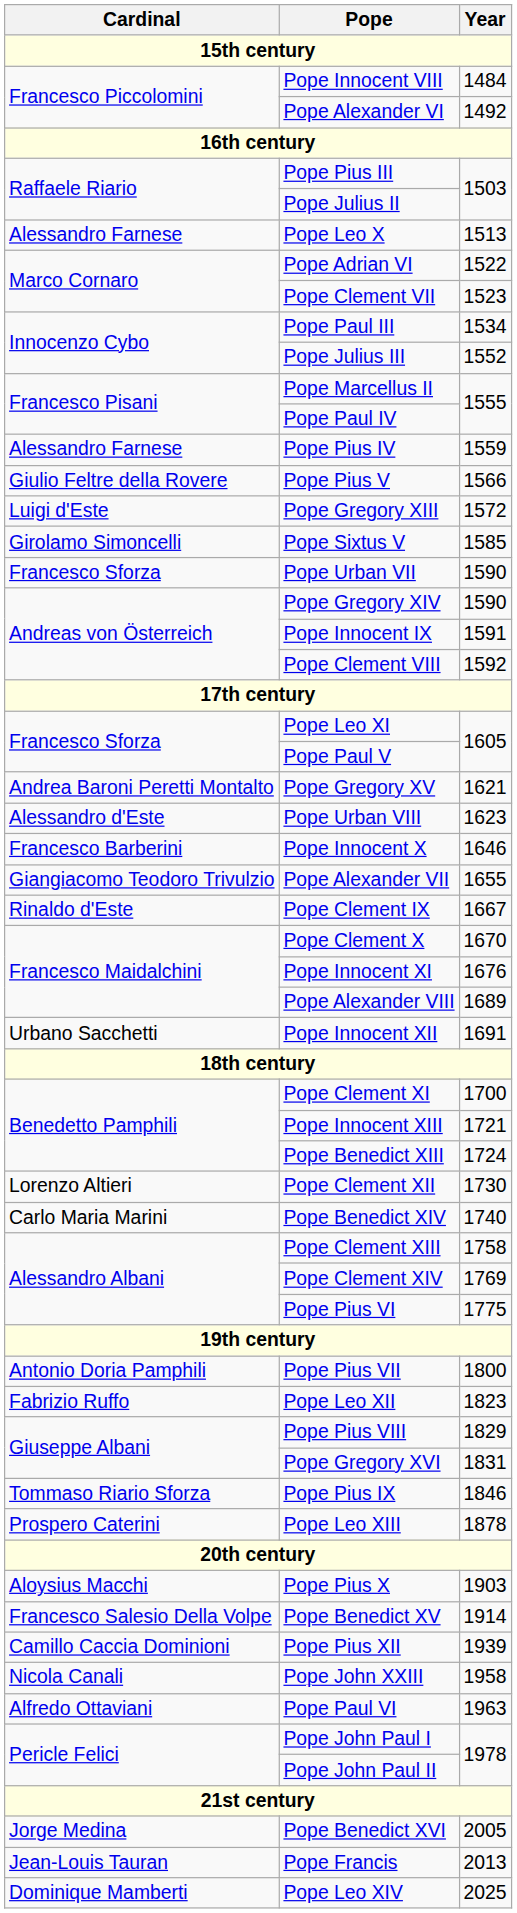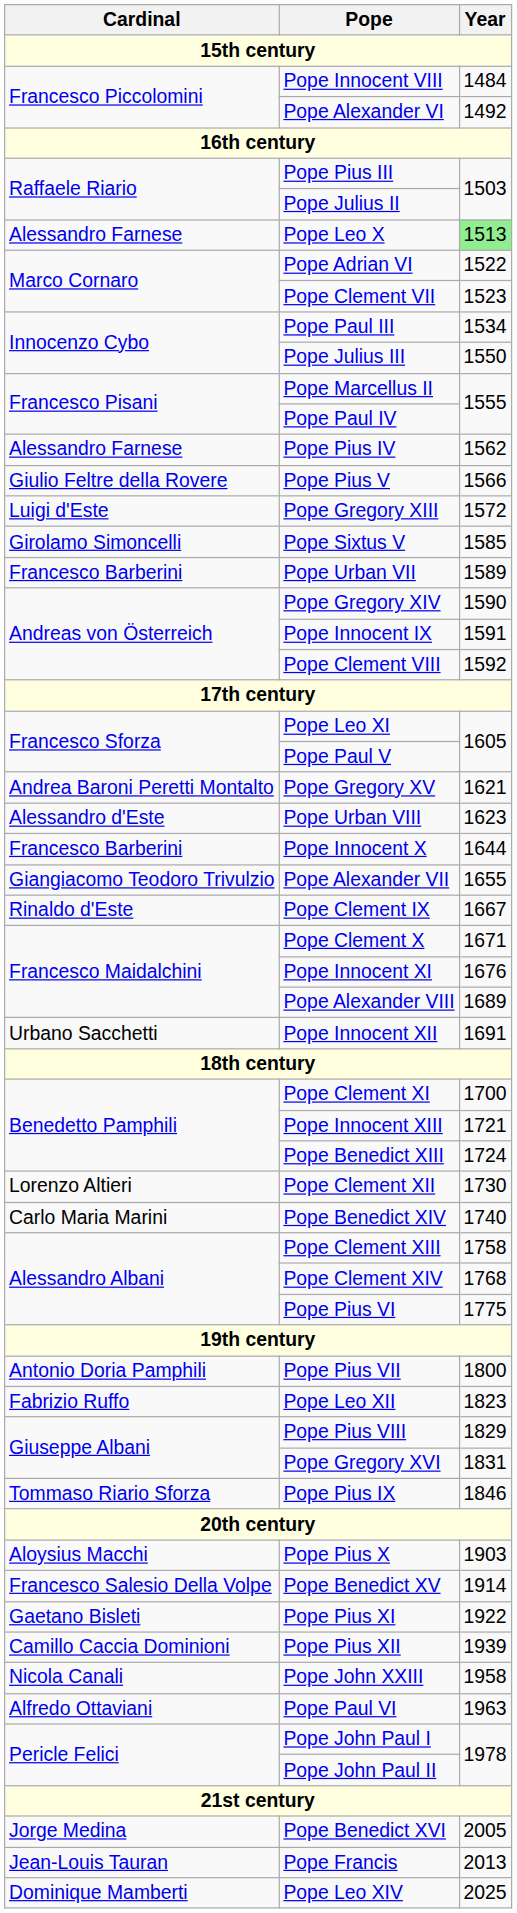 <table class="wikitable sortable">
 <tr>
 <th>Cardinal</th>
 <th>Pope</th>
 <th>Year</th>
 </tr>
 <tr>
 <th colspan=3 style="background:#FFFFE0;">15th century</th>
 </tr>
 <tr>
 <td rowspan=2><a href='#'>Francesco Piccolomini</a></td>
 <td><a href='#'>Pope Innocent VIII</a></td>
 <td>1484</td>
 </tr>
 <tr>
 <td><a href='#'>Pope Alexander VI</a></td>
 <td>1492</td>
 </tr>
 <tr>
 <th colspan=3 style="background:#FFFFE0;">16th century</th>
 </tr>
 <tr>
 <td rowspan=2><a href='#'>Raffaele Riario</a></td>
 <td><a href='#'>Pope Pius III</a></td>
 <td rowspan=2>1503</td>
 </tr>
 <tr>
 <td><a href='#'>Pope Julius II</a></td>
 </tr>
 <tr>
 <td><a href='#'>Alessandro Farnese</a></td>
 <td><a href='#'>Pope Leo X</a></td>
-<td>1513</td>
+<td style="background: lightgreen;">1513</td>
 </tr>
 <tr>
 <td rowspan=2><a href='#'>Marco Cornaro</a></td>
 <td><a href='#'>Pope Adrian VI</a></td>
 <td>1522</td>
 </tr>
 <tr>
 <td><a href='#'>Pope Clement VII</a></td>
 <td>1523</td>
 </tr>
 <tr>
 <td rowspan=2><a href='#'>Innocenzo Cybo</a></td>
 <td><a href='#'>Pope Paul III</a></td>
 <td>1534</td>
 </tr>
 <tr>
 <td><a href='#'>Pope Julius III</a></td>
-<td>1552</td>
+<td>1550</td>
 </tr>
 <tr>
 <td rowspan=2><a href='#'>Francesco Pisani</a></td>
 <td><a href='#'>Pope Marcellus II</a></td>
 <td rowspan=2>1555</td>
 </tr>
 <tr>
 <td><a href='#'>Pope Paul IV</a></td>
 </tr>
 <tr>
 <td><a href='#'>Alessandro Farnese</a></td>
 <td><a href='#'>Pope Pius IV</a></td>
-<td>1559</td>
+<td>1562</td>
 </tr>
 <tr>
 <td><a href='#'>Giulio Feltre della Rovere</a></td>
 <td><a href='#'>Pope Pius V</a></td>
 <td>1566</td>
 </tr>
 <tr>
 <td><a href='#'>Luigi d'Este</a></td>
 <td><a href='#'>Pope Gregory XIII</a></td>
 <td>1572</td>
 </tr>
 <tr>
 <td><a href='#'>Girolamo Simoncelli</a></td>
 <td><a href='#'>Pope Sixtus V</a></td>
 <td>1585</td>
 </tr>
 <tr>
-<td><a href='#'>Francesco Sforza</a></td>
+<td><a href='#'>Francesco Barberini</a></td>
 <td><a href='#'>Pope Urban VII</a></td>
-<td>1590</td>
+<td>1589</td>
 </tr>
 <tr>
 <td rowspan=3><a href='#'>Andreas von Österreich</a></td>
 <td><a href='#'>Pope Gregory XIV</a></td>
 <td>1590</td>
 </tr>
 <tr>
 <td><a href='#'>Pope Innocent IX</a></td>
 <td>1591</td>
 </tr>
 <tr>
 <td><a href='#'>Pope Clement VIII</a></td>
 <td>1592</td>
 </tr>
 <tr>
 <th colspan=3 style="background:#FFFFE0;">17th century</th>
 </tr>
 <tr>
 <td rowspan=2><a href='#'>Francesco Sforza</a></td>
 <td><a href='#'>Pope Leo XI</a></td>
 <td rowspan=2>1605</td>
 </tr>
 <tr>
 <td><a href='#'>Pope Paul V</a></td>
 </tr>
 <tr>
 <td><a href='#'>Andrea Baroni Peretti Montalto</a></td>
 <td><a href='#'>Pope Gregory XV</a></td>
 <td>1621</td>
 </tr>
 <tr>
 <td><a href='#'>Alessandro d'Este</a></td>
 <td><a href='#'>Pope Urban VIII</a></td>
 <td>1623</td>
 </tr>
 <tr>
 <td><a href='#'>Francesco Barberini</a></td>
 <td><a href='#'>Pope Innocent X</a></td>
-<td>1646</td>
+<td>1644</td>
 </tr>
 <tr>
 <td><a href='#'>Giangiacomo Teodoro Trivulzio</a></td>
 <td><a href='#'>Pope Alexander VII</a></td>
 <td>1655</td>
 </tr>
 <tr>
 <td><a href='#'>Rinaldo d'Este</a></td>
 <td><a href='#'>Pope Clement IX</a></td>
 <td>1667</td>
 </tr>
 <tr>
 <td rowspan=3><a href='#'>Francesco Maidalchini</a></td>
 <td><a href='#'>Pope Clement X</a></td>
-<td>1670</td>
+<td>1671</td>
 </tr>
 <tr>
 <td><a href='#'>Pope Innocent XI</a></td>
 <td>1676</td>
 </tr>
 <tr>
 <td><a href='#'>Pope Alexander VIII</a></td>
 <td>1689</td>
 </tr>
 <tr>
 <td>Urbano Sacchetti</td>
 <td><a href='#'>Pope Innocent XII</a></td>
 <td>1691</td>
 </tr>
 <tr>
 <th colspan=3 style="background:#FFFFE0;">18th century</th>
 </tr>
 <tr>
 <td rowspan=3><a href='#'>Benedetto Pamphili</a></td>
 <td><a href='#'>Pope Clement XI</a></td>
 <td>1700</td>
 </tr>
 <tr>
 <td><a href='#'>Pope Innocent XIII</a></td>
 <td>1721</td>
 </tr>
 <tr>
 <td><a href='#'>Pope Benedict XIII</a></td>
 <td>1724</td>
 </tr>
 <tr>
 <td>Lorenzo Altieri</td>
 <td><a href='#'>Pope Clement XII</a></td>
 <td>1730</td>
 </tr>
 <tr>
 <td>Carlo Maria Marini</td>
 <td><a href='#'>Pope Benedict XIV</a></td>
 <td>1740</td>
 </tr>
 <tr>
 <td rowspan=3><a href='#'>Alessandro Albani</a></td>
 <td><a href='#'>Pope Clement XIII</a></td>
 <td>1758</td>
 </tr>
 <tr>
 <td><a href='#'>Pope Clement XIV</a></td>
-<td>1769</td>
+<td>1768</td>
 </tr>
 <tr>
 <td><a href='#'>Pope Pius VI</a></td>
 <td>1775</td>
 </tr>
 <tr>
 <th colspan=3 style="background:#FFFFE0;">19th century</th>
 </tr>
 <tr>
 <td><a href='#'>Antonio Doria Pamphili</a></td>
 <td><a href='#'>Pope Pius VII</a></td>
 <td>1800</td>
 </tr>
 <tr>
 <td><a href='#'>Fabrizio Ruffo</a></td>
 <td><a href='#'>Pope Leo XII</a></td>
 <td>1823</td>
 </tr>
 <tr>
 <td rowspan=2><a href='#'>Giuseppe Albani</a></td>
 <td><a href='#'>Pope Pius VIII</a></td>
 <td>1829</td>
 </tr>
 <tr>
 <td><a href='#'>Pope Gregory XVI</a></td>
 <td>1831</td>
 </tr>
 <tr>
 <td><a href='#'>Tommaso Riario Sforza</a></td>
 <td><a href='#'>Pope Pius IX</a></td>
 <td>1846</td>
 </tr>
 <tr>
-<td><a href='#'>Prospero Caterini</a></td>
-<td><a href='#'>Pope Leo XIII</a></td>
-<td>1878</td>
-</tr>
-<tr>
 <th colspan=3 style="background:#FFFFE0;">20th century</th>
 </tr>
 <tr>
 <td><a href='#'>Aloysius Macchi</a></td>
 <td><a href='#'>Pope Pius X</a></td>
 <td>1903</td>
 </tr>
 <tr>
 <td><a href='#'>Francesco Salesio Della Volpe</a></td>
 <td><a href='#'>Pope Benedict XV</a></td>
 <td>1914</td>
+</tr>
+<tr>
+<td><a href='#'>Gaetano Bisleti</a></td>
+<td><a href='#'>Pope Pius XI</a></td>
+<td>1922</td>
 </tr>
 <tr>
 <td><a href='#'>Camillo Caccia Dominioni</a></td>
 <td><a href='#'>Pope Pius XII</a></td>
 <td>1939</td>
 </tr>
 <tr>
 <td><a href='#'>Nicola Canali</a></td>
 <td><a href='#'>Pope John XXIII</a></td>
 <td>1958</td>
 </tr>
 <tr>
 <td><a href='#'>Alfredo Ottaviani</a></td>
 <td><a href='#'>Pope Paul VI</a></td>
 <td>1963</td>
 </tr>
 <tr>
 <td rowspan=2><a href='#'>Pericle Felici</a></td>
 <td><a href='#'>Pope John Paul I</a></td>
 <td rowspan=2>1978</td>
 </tr>
 <tr>
 <td><a href='#'>Pope John Paul II</a></td>
 </tr>
 <tr>
 <th colspan=3 style="background:#FFFFE0;">21st century</th>
 </tr>
 <tr>
 <td><a href='#'>Jorge Medina</a></td>
 <td><a href='#'>Pope Benedict XVI</a></td>
 <td>2005</td>
 </tr>
 <tr>
 <td><a href='#'>Jean-Louis Tauran</a></td>
 <td><a href='#'>Pope Francis</a></td>
 <td>2013</td>
 </tr>
 <tr>
 <td><a href='#'>Dominique Mamberti</a></td>
 <td><a href='#'>Pope Leo XIV</a></td>
 <td>2025</td>
 </tr>
 </table>
